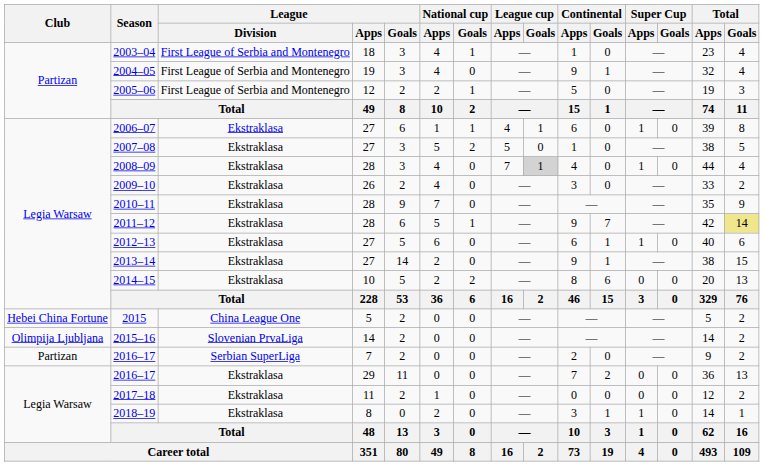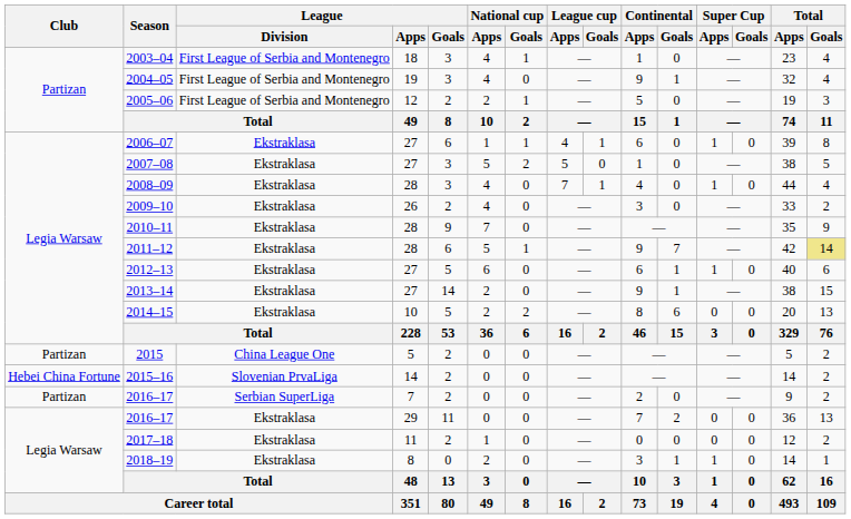 <table class="wikitable" style="text-align:center">
 <tr>
 <th rowspan="2">Club</th>
 <th rowspan="2">Season</th>
 <th colspan="3">League</th>
 <th colspan="2">National cup</th>
 <th colspan="2">League cup</th>
 <th colspan="2">Continental</th>
 <th colspan="2">Super Cup</th>
 <th colspan="2">Total</th>
 </tr>
 <tr>
 <th>Division</th>
 <th>Apps</th>
 <th>Goals</th>
 <th>Apps</th>
 <th>Goals</th>
 <th>Apps</th>
 <th>Goals</th>
 <th>Apps</th>
 <th>Goals</th>
 <th>Apps</th>
 <th>Goals</th>
 <th>Apps</th>
 <th>Goals</th>
 </tr>
 <tr>
 <td rowspan="4"><a href='#'>Partizan</a></td>
 <td><a href='#'>2003–04</a></td>
 <td><a href='#'>First League of Serbia and Montenegro</a></td>
 <td>18</td>
 <td>3</td>
 <td>4</td>
 <td>1</td>
 <td colspan="2">—</td>
 <td>1</td>
 <td>0</td>
 <td colspan="2">—</td>
 <td>23</td>
 <td>4</td>
 </tr>
 <tr>
 <td><a href='#'>2004–05</a></td>
 <td>First League of Serbia and Montenegro</td>
 <td>19</td>
 <td>3</td>
 <td>4</td>
 <td>0</td>
 <td colspan="2">—</td>
 <td>9</td>
 <td>1</td>
 <td colspan="2">—</td>
 <td>32</td>
 <td>4</td>
 </tr>
 <tr>
 <td><a href='#'>2005–06</a></td>
 <td>First League of Serbia and Montenegro</td>
 <td>12</td>
 <td>2</td>
 <td>2</td>
 <td>1</td>
 <td colspan="2">—</td>
 <td>5</td>
 <td>0</td>
 <td colspan="2">—</td>
 <td>19</td>
 <td>3</td>
 </tr>
 <tr>
 <th colspan="2">Total</th>
 <th>49</th>
 <th>8</th>
 <th>10</th>
 <th>2</th>
 <th colspan="2">—</th>
 <th>15</th>
 <th>1</th>
 <th colspan="2">—</th>
 <th>74</th>
 <th>11</th>
 </tr>
 <tr>
 <td rowspan="10"><a href='#'>Legia Warsaw</a></td>
 <td><a href='#'>2006–07</a></td>
 <td><a href='#'>Ekstraklasa</a></td>
 <td>27</td>
 <td>6</td>
 <td>1</td>
 <td>1</td>
 <td>4</td>
 <td>1</td>
 <td>6</td>
 <td>0</td>
 <td>1</td>
 <td>0</td>
 <td>39</td>
 <td>8</td>
 </tr>
 <tr>
 <td><a href='#'>2007–08</a></td>
 <td>Ekstraklasa</td>
 <td>27</td>
 <td>3</td>
 <td>5</td>
 <td>2</td>
 <td>5</td>
 <td>0</td>
 <td>1</td>
 <td>0</td>
 <td colspan="2">—</td>
 <td>38</td>
 <td>5</td>
 </tr>
 <tr>
 <td><a href='#'>2008–09</a></td>
 <td>Ekstraklasa</td>
 <td>28</td>
 <td>3</td>
 <td>4</td>
 <td>0</td>
 <td>7</td>
-<td style="background: lightgrey;">1</td>
+<td>1</td>
 <td>4</td>
 <td>0</td>
 <td>1</td>
 <td>0</td>
 <td>44</td>
 <td>4</td>
 </tr>
 <tr>
 <td><a href='#'>2009–10</a></td>
 <td>Ekstraklasa</td>
 <td>26</td>
 <td>2</td>
 <td>4</td>
 <td>0</td>
 <td colspan="2">—</td>
 <td>3</td>
 <td>0</td>
 <td colspan="2">—</td>
 <td>33</td>
 <td>2</td>
 </tr>
 <tr>
 <td><a href='#'>2010–11</a></td>
 <td>Ekstraklasa</td>
 <td>28</td>
 <td>9</td>
 <td>7</td>
 <td>0</td>
 <td colspan="2">—</td>
 <td colspan="2">—</td>
 <td colspan="2">—</td>
 <td>35</td>
 <td>9</td>
 </tr>
 <tr>
 <td><a href='#'>2011–12</a></td>
 <td>Ekstraklasa</td>
 <td>28</td>
 <td>6</td>
 <td>5</td>
 <td>1</td>
 <td colspan="2">—</td>
 <td>9</td>
 <td>7</td>
 <td colspan="2">—</td>
 <td>42</td>
 <td style="background: khaki;">14</td>
 </tr>
 <tr>
 <td><a href='#'>2012–13</a></td>
 <td>Ekstraklasa</td>
 <td>27</td>
 <td>5</td>
 <td>6</td>
 <td>0</td>
 <td colspan="2">—</td>
 <td>6</td>
 <td>1</td>
 <td>1</td>
 <td>0</td>
 <td>40</td>
 <td>6</td>
 </tr>
 <tr>
 <td><a href='#'>2013–14</a></td>
 <td>Ekstraklasa</td>
 <td>27</td>
 <td>14</td>
 <td>2</td>
 <td>0</td>
 <td colspan="2">—</td>
 <td>9</td>
 <td>1</td>
 <td colspan="2">—</td>
 <td>38</td>
 <td>15</td>
 </tr>
 <tr>
 <td><a href='#'>2014–15</a></td>
 <td>Ekstraklasa</td>
 <td>10</td>
 <td>5</td>
 <td>2</td>
 <td>2</td>
 <td colspan="2">—</td>
 <td>8</td>
 <td>6</td>
 <td>0</td>
 <td>0</td>
 <td>20</td>
 <td>13</td>
 </tr>
 <tr>
 <th colspan="2">Total</th>
 <th>228</th>
 <th>53</th>
 <th>36</th>
 <th>6</th>
 <th>16</th>
 <th>2</th>
 <th>46</th>
 <th>15</th>
 <th>3</th>
 <th>0</th>
 <th>329</th>
 <th>76</th>
 </tr>
 <tr>
-<td><a href='#'>Hebei China Fortune</a></td>
+<td>Partizan</td>
 <td><a href='#'>2015</a></td>
 <td><a href='#'>China League One</a></td>
 <td>5</td>
 <td>2</td>
 <td>0</td>
 <td>0</td>
 <td colspan="2">—</td>
 <td colspan="2">—</td>
 <td colspan="2">—</td>
 <td>5</td>
 <td>2</td>
 </tr>
 <tr>
-<td><a href='#'>Olimpija Ljubljana</a></td>
+<td><a href='#'>Hebei China Fortune</a></td>
 <td><a href='#'>2015–16</a></td>
 <td><a href='#'>Slovenian PrvaLiga</a></td>
 <td>14</td>
 <td>2</td>
 <td>0</td>
 <td>0</td>
 <td colspan="2">—</td>
 <td colspan="2">—</td>
 <td colspan="2">—</td>
 <td>14</td>
 <td>2</td>
 </tr>
 <tr>
 <td>Partizan</td>
 <td><a href='#'>2016–17</a></td>
 <td><a href='#'>Serbian SuperLiga</a></td>
 <td>7</td>
 <td>2</td>
 <td>0</td>
 <td>0</td>
 <td colspan="2">—</td>
 <td>2</td>
 <td>0</td>
 <td colspan="2">—</td>
 <td>9</td>
 <td>2</td>
 </tr>
 <tr>
 <td rowspan="4">Legia Warsaw</td>
 <td><a href='#'>2016–17</a></td>
 <td>Ekstraklasa</td>
 <td>29</td>
 <td>11</td>
 <td>0</td>
 <td>0</td>
 <td colspan="2">—</td>
 <td>7</td>
 <td>2</td>
 <td>0</td>
 <td>0</td>
 <td>36</td>
 <td>13</td>
 </tr>
 <tr>
 <td><a href='#'>2017–18</a></td>
 <td>Ekstraklasa</td>
 <td>11</td>
 <td>2</td>
 <td>1</td>
 <td>0</td>
 <td colspan="2">—</td>
 <td>0</td>
 <td>0</td>
 <td>0</td>
 <td>0</td>
 <td>12</td>
 <td>2</td>
 </tr>
 <tr>
 <td><a href='#'>2018–19</a></td>
 <td>Ekstraklasa</td>
 <td>8</td>
 <td>0</td>
 <td>2</td>
 <td>0</td>
 <td colspan="2">—</td>
 <td>3</td>
 <td>1</td>
 <td>1</td>
 <td>0</td>
 <td>14</td>
 <td>1</td>
 </tr>
 <tr>
 <th colspan="2">Total</th>
 <th>48</th>
 <th>13</th>
 <th>3</th>
 <th>0</th>
 <th colspan="2">—</th>
 <th>10</th>
 <th>3</th>
 <th>1</th>
 <th>0</th>
 <th>62</th>
 <th>16</th>
 </tr>
 <tr>
 <th colspan="3">Career total</th>
 <th>351</th>
 <th>80</th>
 <th>49</th>
 <th>8</th>
 <th>16</th>
 <th>2</th>
 <th>73</th>
 <th>19</th>
 <th>4</th>
 <th>0</th>
 <th>493</th>
 <th>109</th>
 </tr>
 </table>
